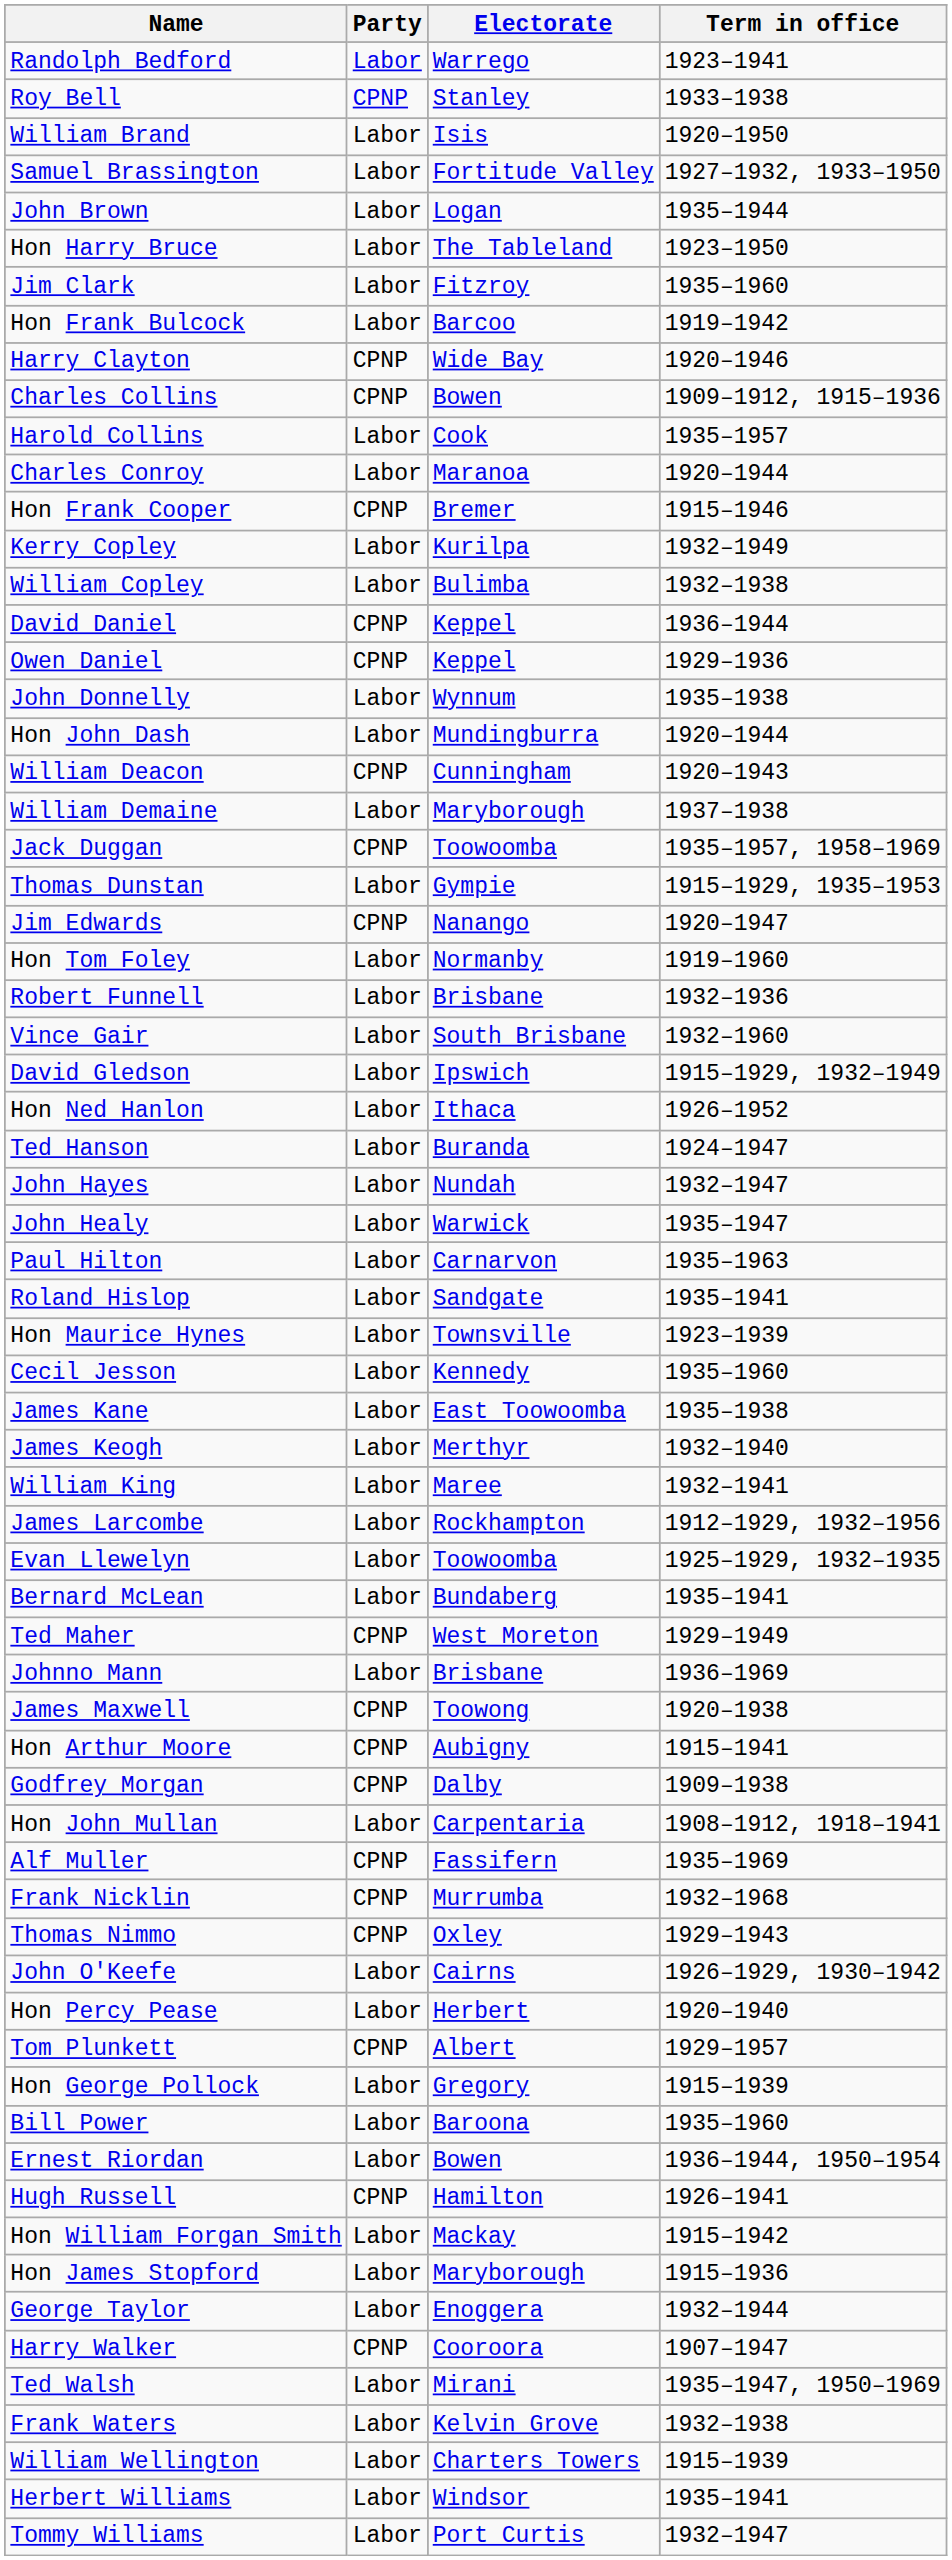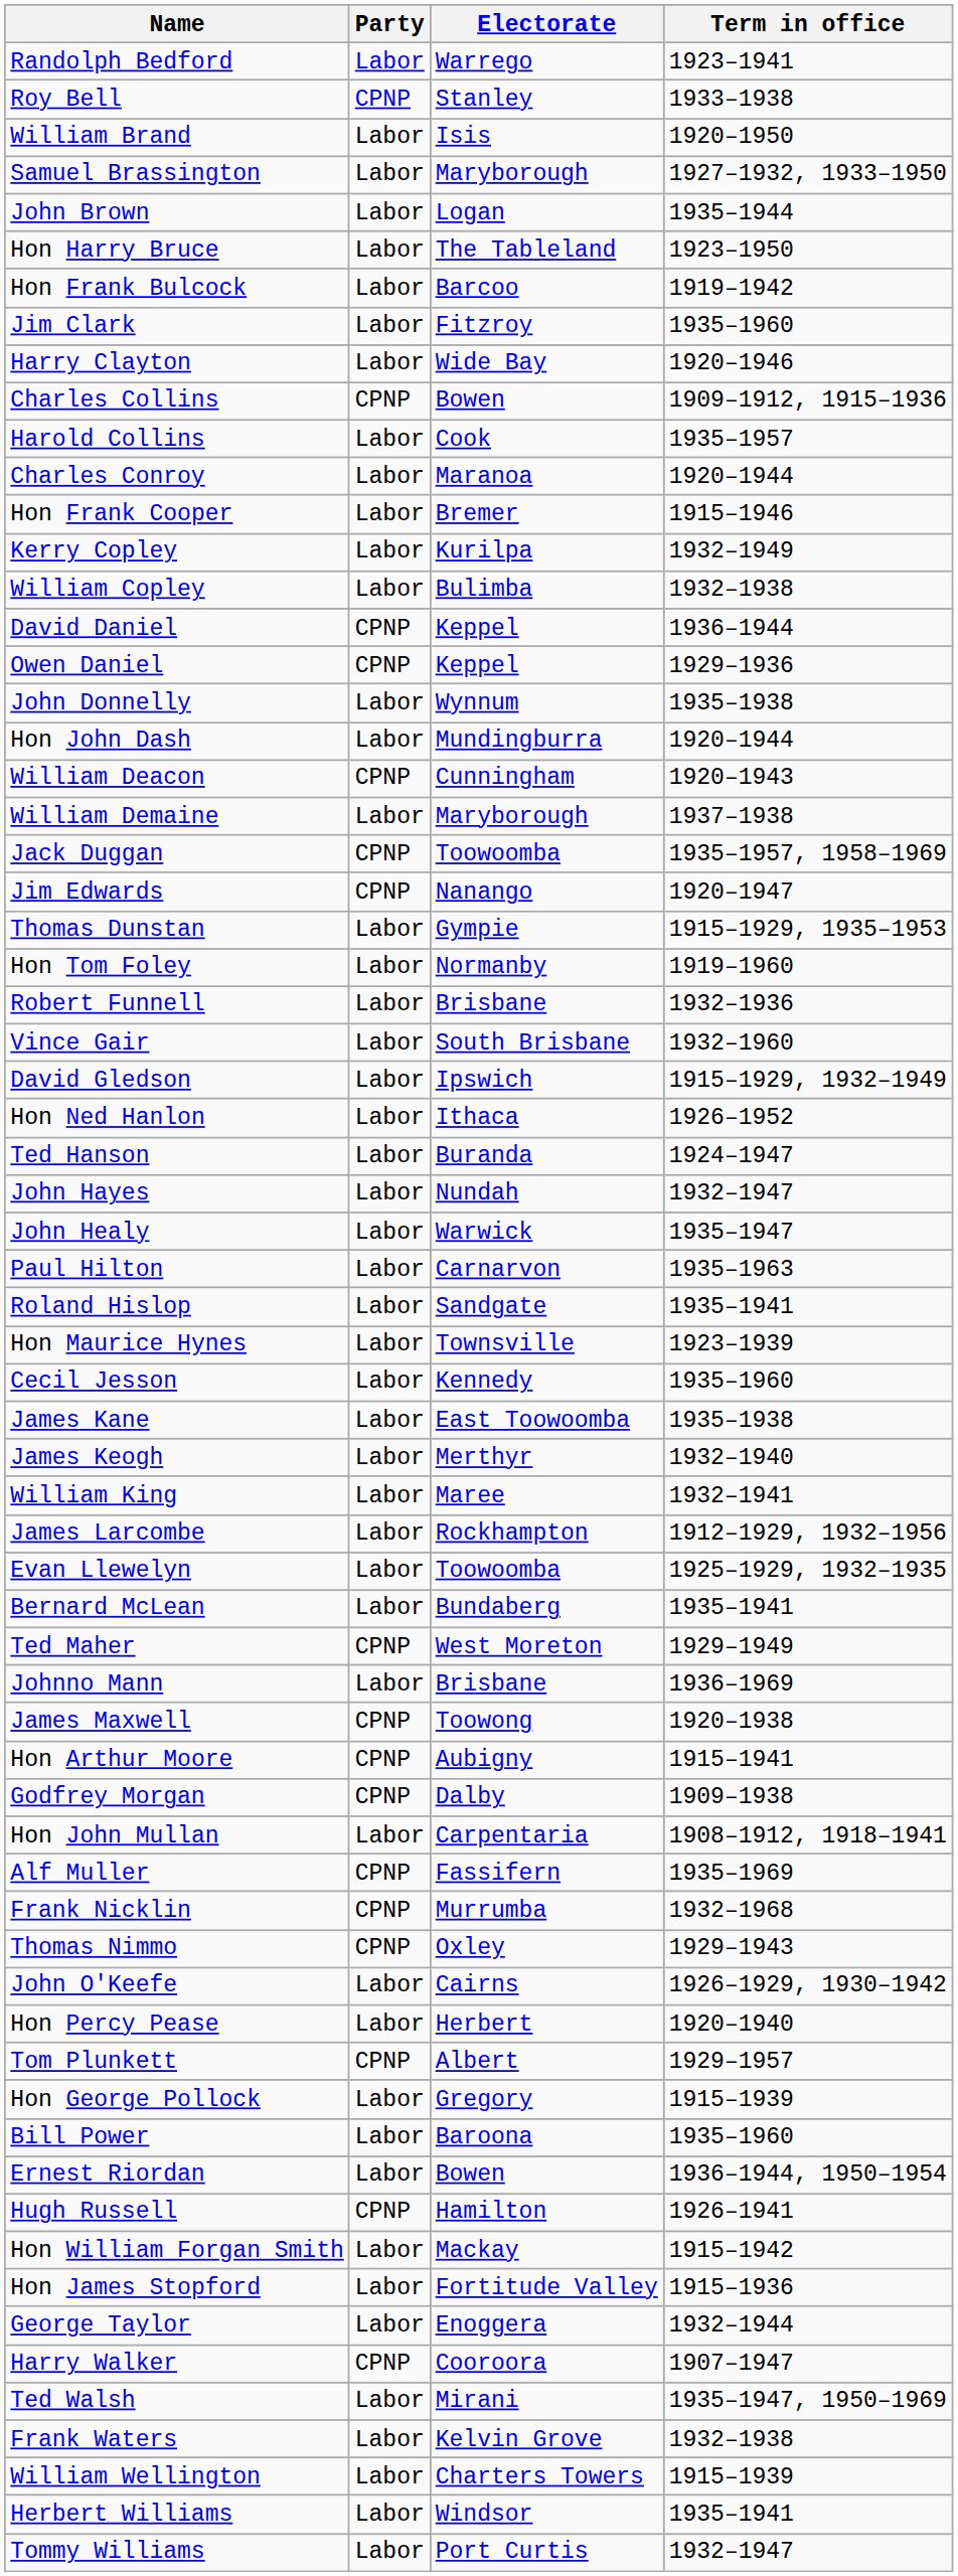 <table class="wikitable sortable">
 <tr>
 <th>Name</th>
 <th>Party</th>
 <th><a href='#'>Electorate</a></th>
 <th>Term in office</th>
 </tr>
 <tr>
 <td><a href='#'>Randolph Bedford</a></td>
 <td><a href='#'>Labor</a></td>
 <td><a href='#'>Warrego</a></td>
 <td>1923–1941</td>
 </tr>
 <tr>
 <td><a href='#'>Roy Bell</a></td>
 <td><a href='#'>CPNP</a></td>
 <td><a href='#'>Stanley</a></td>
 <td>1933–1938</td>
 </tr>
 <tr>
 <td><a href='#'>William Brand</a></td>
 <td>Labor</td>
 <td><a href='#'>Isis</a></td>
 <td>1920–1950</td>
 </tr>
 <tr>
 <td><a href='#'>Samuel Brassington</a></td>
 <td>Labor</td>
-<td><a href='#'>Fortitude Valley</a></td>
+<td><a href='#'>Maryborough</a></td>
 <td>1927–1932, 1933–1950</td>
 </tr>
 <tr>
 <td><a href='#'>John Brown</a></td>
 <td>Labor</td>
 <td><a href='#'>Logan</a></td>
 <td>1935–1944</td>
 </tr>
 <tr>
 <td>Hon <a href='#'>Harry Bruce</a></td>
 <td>Labor</td>
 <td><a href='#'>The Tableland</a></td>
 <td>1923–1950</td>
 </tr>
 <tr>
+<td>Hon <a href='#'>Frank Bulcock</a></td>
+<td>Labor</td>
+<td><a href='#'>Barcoo</a></td>
+<td>1919–1942</td>
+</tr>
+<tr>
 <td><a href='#'>Jim Clark</a></td>
 <td>Labor</td>
 <td><a href='#'>Fitzroy</a></td>
 <td>1935–1960</td>
 </tr>
 <tr>
-<td>Hon <a href='#'>Frank Bulcock</a></td>
+<td><a href='#'>Harry Clayton</a></td>
 <td>Labor</td>
-<td><a href='#'>Barcoo</a></td>
-<td>1919–1942</td>
-</tr>
-<tr>
-<td><a href='#'>Harry Clayton</a></td>
-<td>CPNP</td>
 <td><a href='#'>Wide Bay</a></td>
 <td>1920–1946</td>
 </tr>
 <tr>
 <td><a href='#'>Charles Collins</a></td>
 <td>CPNP</td>
 <td><a href='#'>Bowen</a></td>
 <td>1909–1912, 1915–1936</td>
 </tr>
 <tr>
 <td><a href='#'>Harold Collins</a></td>
 <td>Labor</td>
 <td><a href='#'>Cook</a></td>
 <td>1935–1957</td>
 </tr>
 <tr>
 <td><a href='#'>Charles Conroy</a></td>
 <td>Labor</td>
 <td><a href='#'>Maranoa</a></td>
 <td>1920–1944</td>
 </tr>
 <tr>
 <td>Hon <a href='#'>Frank Cooper</a></td>
-<td>CPNP</td>
+<td>Labor</td>
 <td><a href='#'>Bremer</a></td>
 <td>1915–1946</td>
 </tr>
 <tr>
 <td><a href='#'>Kerry Copley</a></td>
 <td>Labor</td>
 <td><a href='#'>Kurilpa</a></td>
 <td>1932–1949</td>
 </tr>
 <tr>
 <td><a href='#'>William Copley</a></td>
 <td>Labor</td>
 <td><a href='#'>Bulimba</a></td>
 <td>1932–1938</td>
 </tr>
 <tr>
 <td><a href='#'>David Daniel</a></td>
 <td>CPNP</td>
 <td><a href='#'>Keppel</a></td>
 <td>1936–1944</td>
 </tr>
 <tr>
 <td><a href='#'>Owen Daniel</a></td>
 <td>CPNP</td>
 <td><a href='#'>Keppel</a></td>
 <td>1929–1936</td>
 </tr>
 <tr>
 <td><a href='#'>John Donnelly</a></td>
 <td>Labor</td>
 <td><a href='#'>Wynnum</a></td>
 <td>1935–1938</td>
 </tr>
 <tr>
 <td>Hon <a href='#'>John Dash</a></td>
 <td>Labor</td>
 <td><a href='#'>Mundingburra</a></td>
 <td>1920–1944</td>
 </tr>
 <tr>
 <td><a href='#'>William Deacon</a></td>
 <td>CPNP</td>
 <td><a href='#'>Cunningham</a></td>
 <td>1920–1943</td>
 </tr>
 <tr>
 <td><a href='#'>William Demaine</a></td>
 <td>Labor</td>
 <td><a href='#'>Maryborough</a></td>
 <td>1937–1938</td>
 </tr>
 <tr>
 <td><a href='#'>Jack Duggan</a></td>
 <td>CPNP</td>
 <td><a href='#'>Toowoomba</a></td>
 <td>1935–1957, 1958–1969</td>
 </tr>
 <tr>
+<td><a href='#'>Jim Edwards</a></td>
+<td>CPNP</td>
+<td><a href='#'>Nanango</a></td>
+<td>1920–1947</td>
+</tr>
+<tr>
 <td><a href='#'>Thomas Dunstan</a></td>
 <td>Labor</td>
 <td><a href='#'>Gympie</a></td>
 <td>1915–1929, 1935–1953</td>
-</tr>
-<tr>
-<td><a href='#'>Jim Edwards</a></td>
-<td>CPNP</td>
-<td><a href='#'>Nanango</a></td>
-<td>1920–1947</td>
 </tr>
 <tr>
 <td>Hon <a href='#'>Tom Foley</a></td>
 <td>Labor</td>
 <td><a href='#'>Normanby</a></td>
 <td>1919–1960</td>
 </tr>
 <tr>
 <td><a href='#'>Robert Funnell</a></td>
 <td>Labor</td>
 <td><a href='#'>Brisbane</a></td>
 <td>1932–1936</td>
 </tr>
 <tr>
 <td><a href='#'>Vince Gair</a></td>
 <td>Labor</td>
 <td><a href='#'>South Brisbane</a></td>
 <td>1932–1960</td>
 </tr>
 <tr>
 <td><a href='#'>David Gledson</a></td>
 <td>Labor</td>
 <td><a href='#'>Ipswich</a></td>
 <td>1915–1929, 1932–1949</td>
 </tr>
 <tr>
 <td>Hon <a href='#'>Ned Hanlon</a></td>
 <td>Labor</td>
 <td><a href='#'>Ithaca</a></td>
 <td>1926–1952</td>
 </tr>
 <tr>
 <td><a href='#'>Ted Hanson</a></td>
 <td>Labor</td>
 <td><a href='#'>Buranda</a></td>
 <td>1924–1947</td>
 </tr>
 <tr>
 <td><a href='#'>John Hayes</a></td>
 <td>Labor</td>
 <td><a href='#'>Nundah</a></td>
 <td>1932–1947</td>
 </tr>
 <tr>
 <td><a href='#'>John Healy</a></td>
 <td>Labor</td>
 <td><a href='#'>Warwick</a></td>
 <td>1935–1947</td>
 </tr>
 <tr>
 <td><a href='#'>Paul Hilton</a></td>
 <td>Labor</td>
 <td><a href='#'>Carnarvon</a></td>
 <td>1935–1963</td>
 </tr>
 <tr>
 <td><a href='#'>Roland Hislop</a></td>
 <td>Labor</td>
 <td><a href='#'>Sandgate</a></td>
 <td>1935–1941</td>
 </tr>
 <tr>
 <td>Hon <a href='#'>Maurice Hynes</a></td>
 <td>Labor</td>
 <td><a href='#'>Townsville</a></td>
 <td>1923–1939</td>
 </tr>
 <tr>
 <td><a href='#'>Cecil Jesson</a></td>
 <td>Labor</td>
 <td><a href='#'>Kennedy</a></td>
 <td>1935–1960</td>
 </tr>
 <tr>
 <td><a href='#'>James Kane</a></td>
 <td>Labor</td>
 <td><a href='#'>East Toowoomba</a></td>
 <td>1935–1938</td>
 </tr>
 <tr>
 <td><a href='#'>James Keogh</a></td>
 <td>Labor</td>
 <td><a href='#'>Merthyr</a></td>
 <td>1932–1940</td>
 </tr>
 <tr>
 <td><a href='#'>William King</a></td>
 <td>Labor</td>
 <td><a href='#'>Maree</a></td>
 <td>1932–1941</td>
 </tr>
 <tr>
 <td><a href='#'>James Larcombe</a></td>
 <td>Labor</td>
 <td><a href='#'>Rockhampton</a></td>
 <td>1912–1929, 1932–1956</td>
 </tr>
 <tr>
 <td><a href='#'>Evan Llewelyn</a></td>
 <td>Labor</td>
 <td><a href='#'>Toowoomba</a></td>
 <td>1925–1929, 1932–1935</td>
 </tr>
 <tr>
 <td><a href='#'>Bernard McLean</a></td>
 <td>Labor</td>
 <td><a href='#'>Bundaberg</a></td>
 <td>1935–1941</td>
 </tr>
 <tr>
 <td><a href='#'>Ted Maher</a></td>
 <td>CPNP</td>
 <td><a href='#'>West Moreton</a></td>
 <td>1929–1949</td>
 </tr>
 <tr>
 <td><a href='#'>Johnno Mann</a></td>
 <td>Labor</td>
 <td><a href='#'>Brisbane</a></td>
 <td>1936–1969</td>
 </tr>
 <tr>
 <td><a href='#'>James Maxwell</a></td>
 <td>CPNP</td>
 <td><a href='#'>Toowong</a></td>
 <td>1920–1938</td>
 </tr>
 <tr>
 <td>Hon <a href='#'>Arthur Moore</a></td>
 <td>CPNP</td>
 <td><a href='#'>Aubigny</a></td>
 <td>1915–1941</td>
 </tr>
 <tr>
 <td><a href='#'>Godfrey Morgan</a></td>
 <td>CPNP</td>
 <td><a href='#'>Dalby</a></td>
 <td>1909–1938</td>
 </tr>
 <tr>
 <td>Hon <a href='#'>John Mullan</a></td>
 <td>Labor</td>
 <td><a href='#'>Carpentaria</a></td>
 <td>1908–1912, 1918–1941</td>
 </tr>
 <tr>
 <td><a href='#'>Alf Muller</a></td>
 <td>CPNP</td>
 <td><a href='#'>Fassifern</a></td>
 <td>1935–1969</td>
 </tr>
 <tr>
 <td><a href='#'>Frank Nicklin</a></td>
 <td>CPNP</td>
 <td><a href='#'>Murrumba</a></td>
 <td>1932–1968</td>
 </tr>
 <tr>
 <td><a href='#'>Thomas Nimmo</a></td>
 <td>CPNP</td>
 <td><a href='#'>Oxley</a></td>
 <td>1929–1943</td>
 </tr>
 <tr>
 <td><a href='#'>John O'Keefe</a></td>
 <td>Labor</td>
 <td><a href='#'>Cairns</a></td>
 <td>1926–1929, 1930–1942</td>
 </tr>
 <tr>
 <td>Hon <a href='#'>Percy Pease</a></td>
 <td>Labor</td>
 <td><a href='#'>Herbert</a></td>
 <td>1920–1940</td>
 </tr>
 <tr>
 <td><a href='#'>Tom Plunkett</a></td>
 <td>CPNP</td>
 <td><a href='#'>Albert</a></td>
 <td>1929–1957</td>
 </tr>
 <tr>
 <td>Hon <a href='#'>George Pollock</a></td>
 <td>Labor</td>
 <td><a href='#'>Gregory</a></td>
 <td>1915–1939</td>
 </tr>
 <tr>
 <td><a href='#'>Bill Power</a></td>
 <td>Labor</td>
 <td><a href='#'>Baroona</a></td>
 <td>1935–1960</td>
 </tr>
 <tr>
 <td><a href='#'>Ernest Riordan</a></td>
 <td>Labor</td>
 <td><a href='#'>Bowen</a></td>
 <td>1936–1944, 1950–1954</td>
 </tr>
 <tr>
 <td><a href='#'>Hugh Russell</a></td>
 <td>CPNP</td>
 <td><a href='#'>Hamilton</a></td>
 <td>1926–1941</td>
 </tr>
 <tr>
 <td>Hon <a href='#'>William Forgan Smith</a></td>
 <td>Labor</td>
 <td><a href='#'>Mackay</a></td>
 <td>1915–1942</td>
 </tr>
 <tr>
 <td>Hon <a href='#'>James Stopford</a></td>
 <td>Labor</td>
-<td><a href='#'>Maryborough</a></td>
+<td><a href='#'>Fortitude Valley</a></td>
 <td>1915–1936</td>
 </tr>
 <tr>
 <td><a href='#'>George Taylor</a></td>
 <td>Labor</td>
 <td><a href='#'>Enoggera</a></td>
 <td>1932–1944</td>
 </tr>
 <tr>
 <td><a href='#'>Harry Walker</a></td>
 <td>CPNP</td>
 <td><a href='#'>Cooroora</a></td>
 <td>1907–1947</td>
 </tr>
 <tr>
 <td><a href='#'>Ted Walsh</a></td>
 <td>Labor</td>
 <td><a href='#'>Mirani</a></td>
 <td>1935–1947, 1950–1969</td>
 </tr>
 <tr>
 <td><a href='#'>Frank Waters</a></td>
 <td>Labor</td>
 <td><a href='#'>Kelvin Grove</a></td>
 <td>1932–1938</td>
 </tr>
 <tr>
 <td><a href='#'>William Wellington</a></td>
 <td>Labor</td>
 <td><a href='#'>Charters Towers</a></td>
 <td>1915–1939</td>
 </tr>
 <tr>
 <td><a href='#'>Herbert Williams</a></td>
 <td>Labor</td>
 <td><a href='#'>Windsor</a></td>
 <td>1935–1941</td>
 </tr>
 <tr>
 <td><a href='#'>Tommy Williams</a></td>
 <td>Labor</td>
 <td><a href='#'>Port Curtis</a></td>
 <td>1932–1947</td>
 </tr>
 </table>
